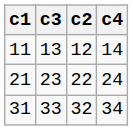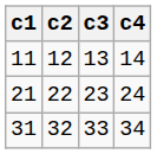 <table class="wikitable" style="text-align:center; float:left; margin-right:5px">
 <tr>
 <th>c1</th>
+<th>c2</th>
 <th>c3</th>
-<th>c2</th>
 <th>c4</th>
 </tr>
 <tr>
 <td>11</td>
+<td>12</td>
 <td>13</td>
-<td>12</td>
 <td>14</td>
 </tr>
 <tr>
 <td>21</td>
+<td>22</td>
 <td>23</td>
-<td>22</td>
 <td>24</td>
 </tr>
 <tr>
 <td>31</td>
+<td>32</td>
 <td>33</td>
-<td>32</td>
 <td>34</td>
 </tr>
 </table>
